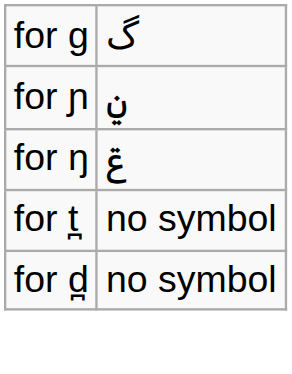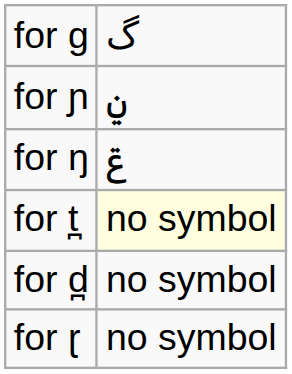 <table class="wikitable">
 <tr>
 <td>for g</td>
 <td>گ</td>
 </tr>
 <tr>
 <td>for ɲ</td>
 <td>ݧ</td>
 </tr>
 <tr>
 <td>for ŋ</td>
 <td>ݝ</td>
 </tr>
 <tr>
 <td>for t̪</td>
-<td>no symbol</td>
+<td style="background: lightyellow;">no symbol</td>
 </tr>
 <tr>
 <td>for d̪</td>
 <td>no symbol</td>
 </tr>
+<tr>
+<td>for ɽ</td>
+<td>no symbol</td>
+</tr>
 </table>
